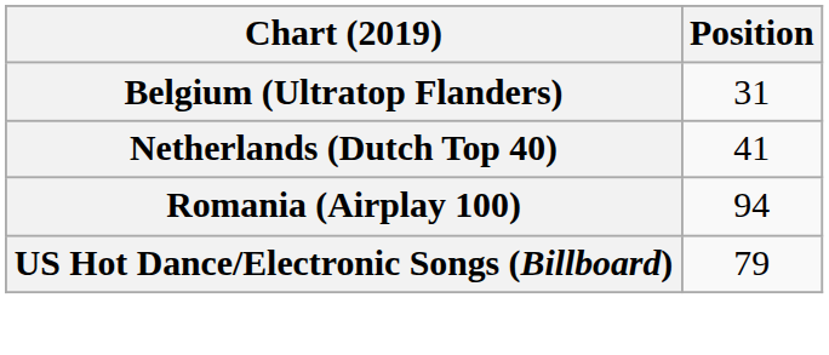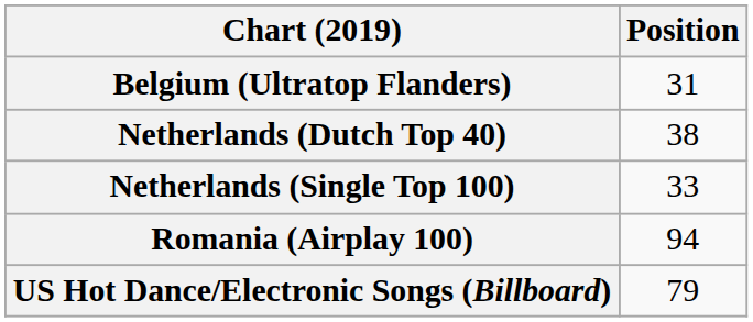 <table class="wikitable sortable plainrowheaders" style="text-align:center">
 <tr>
 <th scope="col">Chart (2019)</th>
 <th scope="col">Position</th>
 </tr>
 <tr>
 <th scope="row">Belgium (Ultratop Flanders)</th>
 <td>31</td>
 </tr>
 <tr>
 <th scope="row">Netherlands (Dutch Top 40)</th>
-<td>41</td>
+<td>38</td>
+</tr>
+<tr>
+<th scope="row">Netherlands (Single Top 100)</th>
+<td>33</td>
 </tr>
 <tr>
 <th scope="row">Romania (Airplay 100)</th>
 <td>94</td>
 </tr>
 <tr>
 <th scope="row">US Hot Dance/Electronic Songs (<em>Billboard</em>)</th>
 <td>79</td>
 </tr>
 </table>
